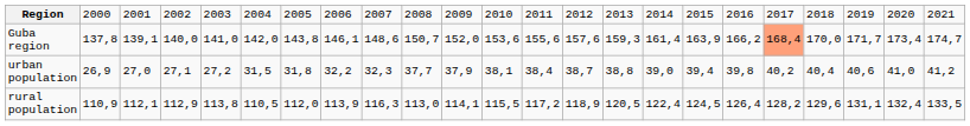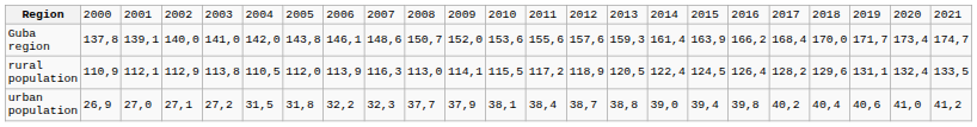 <table class="wikitable">
 <tr>
 <th>Region</th>
 <td>2000</td>
 <td>2001</td>
 <td>2002</td>
 <td>2003</td>
 <td>2004</td>
 <td>2005</td>
 <td>2006</td>
 <td>2007</td>
 <td>2008</td>
 <td>2009</td>
 <td>2010</td>
 <td>2011</td>
 <td>2012</td>
 <td>2013</td>
 <td>2014</td>
 <td>2015</td>
 <td>2016</td>
 <td>2017</td>
 <td>2018</td>
 <td>2019</td>
 <td>2020</td>
 <td>2021</td>
 </tr>
 <tr>
 <td>Guba  region</td>
 <td>137,8</td>
 <td>139,1</td>
 <td>140,0</td>
 <td>141,0</td>
 <td>142,0</td>
 <td>143,8</td>
 <td>146,1</td>
 <td>148,6</td>
 <td>150,7</td>
 <td>152,0</td>
 <td>153,6</td>
 <td>155,6</td>
 <td>157,6</td>
 <td>159,3</td>
 <td>161,4</td>
 <td>163,9</td>
 <td>166,2</td>
-<td style="background: lightsalmon;">168,4</td>
+<td>168,4</td>
 <td>170,0</td>
 <td>171,7</td>
 <td>173,4</td>
 <td>174,7</td>
+</tr>
+<tr>
+<td>rural  population</td>
+<td>110,9</td>
+<td>112,1</td>
+<td>112,9</td>
+<td>113,8</td>
+<td>110,5</td>
+<td>112,0</td>
+<td>113,9</td>
+<td>116,3</td>
+<td>113,0</td>
+<td>114,1</td>
+<td>115,5</td>
+<td>117,2</td>
+<td>118,9</td>
+<td>120,5</td>
+<td>122,4</td>
+<td>124,5</td>
+<td>126,4</td>
+<td>128,2</td>
+<td>129,6</td>
+<td>131,1</td>
+<td>132,4</td>
+<td>133,5</td>
 </tr>
 <tr>
 <td>urban  population</td>
 <td>26,9</td>
 <td>27,0</td>
 <td>27,1</td>
 <td>27,2</td>
 <td>31,5</td>
 <td>31,8</td>
 <td>32,2</td>
 <td>32,3</td>
 <td>37,7</td>
 <td>37,9</td>
 <td>38,1</td>
 <td>38,4</td>
 <td>38,7</td>
 <td>38,8</td>
 <td>39,0</td>
 <td>39,4</td>
 <td>39,8</td>
 <td>40,2</td>
 <td>40,4</td>
 <td>40,6</td>
 <td>41,0</td>
 <td>41,2</td>
 </tr>
-<tr>
-<td>rural  population</td>
-<td>110,9</td>
-<td>112,1</td>
-<td>112,9</td>
-<td>113,8</td>
-<td>110,5</td>
-<td>112,0</td>
-<td>113,9</td>
-<td>116,3</td>
-<td>113,0</td>
-<td>114,1</td>
-<td>115,5</td>
-<td>117,2</td>
-<td>118,9</td>
-<td>120,5</td>
-<td>122,4</td>
-<td>124,5</td>
-<td>126,4</td>
-<td>128,2</td>
-<td>129,6</td>
-<td>131,1</td>
-<td>132,4</td>
-<td>133,5</td>
-</tr>
 </table>
